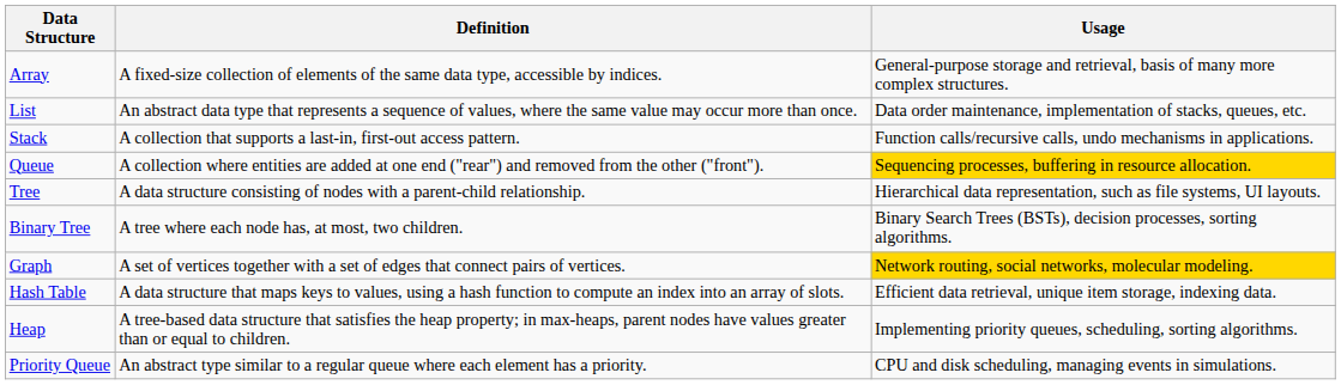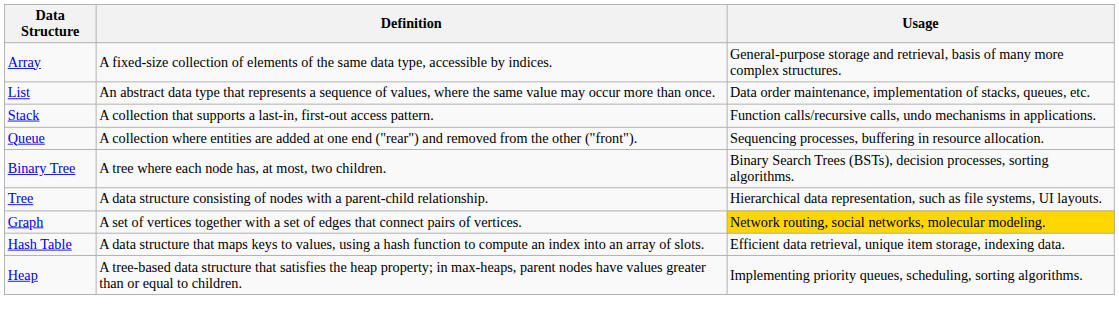 <table class="wikitable sortable">
 <tr>
 <th>Data Structure</th>
 <th>Definition</th>
 <th>Usage</th>
 </tr>
 <tr>
 <td><a href='#'>Array</a></td>
 <td>A fixed-size collection of elements of the same data type, accessible by indices.</td>
 <td>General-purpose storage and retrieval, basis of many more complex structures.</td>
 </tr>
 <tr>
 <td><a href='#'>List</a></td>
 <td>An abstract data type that represents a sequence of values, where the same value may occur more than once.</td>
 <td>Data order maintenance, implementation of stacks, queues, etc.</td>
 </tr>
 <tr>
 <td><a href='#'>Stack</a></td>
 <td>A collection that supports a last-in, first-out access pattern.</td>
 <td>Function calls/recursive calls, undo mechanisms in applications.</td>
 </tr>
 <tr>
 <td><a href='#'>Queue</a></td>
 <td>A collection where entities are added at one end ("rear") and removed from the other ("front").</td>
-<td style="background: gold;">Sequencing processes, buffering in resource allocation.</td>
+<td>Sequencing processes, buffering in resource allocation.</td>
+</tr>
+<tr>
+<td><a href='#'>Binary Tree</a></td>
+<td>A tree where each node has, at most, two children.</td>
+<td>Binary Search Trees (BSTs), decision processes, sorting algorithms.</td>
 </tr>
 <tr>
 <td><a href='#'>Tree</a></td>
 <td>A data structure consisting of nodes with a parent-child relationship.</td>
 <td>Hierarchical data representation, such as file systems, UI layouts.</td>
-</tr>
-<tr>
-<td><a href='#'>Binary Tree</a></td>
-<td>A tree where each node has, at most, two children.</td>
-<td>Binary Search Trees (BSTs), decision processes, sorting algorithms.</td>
 </tr>
 <tr>
 <td><a href='#'>Graph</a></td>
 <td>A set of vertices together with a set of edges that connect pairs of vertices.</td>
 <td style="background: gold;">Network routing, social networks, molecular modeling.</td>
 </tr>
 <tr>
 <td><a href='#'>Hash Table</a></td>
 <td>A data structure that maps keys to values, using a hash function to compute an index into an array of slots.</td>
 <td>Efficient data retrieval, unique item storage, indexing data.</td>
 </tr>
 <tr>
 <td><a href='#'>Heap</a></td>
 <td>A tree-based data structure that satisfies the heap property; in max-heaps, parent nodes have values greater than or equal to children.</td>
 <td>Implementing priority queues, scheduling, sorting algorithms.</td>
 </tr>
-<tr>
-<td><a href='#'>Priority Queue</a></td>
-<td>An abstract type similar to a regular queue where each element has a priority.</td>
-<td>CPU and disk scheduling, managing events in simulations.</td>
-</tr>
 </table>
